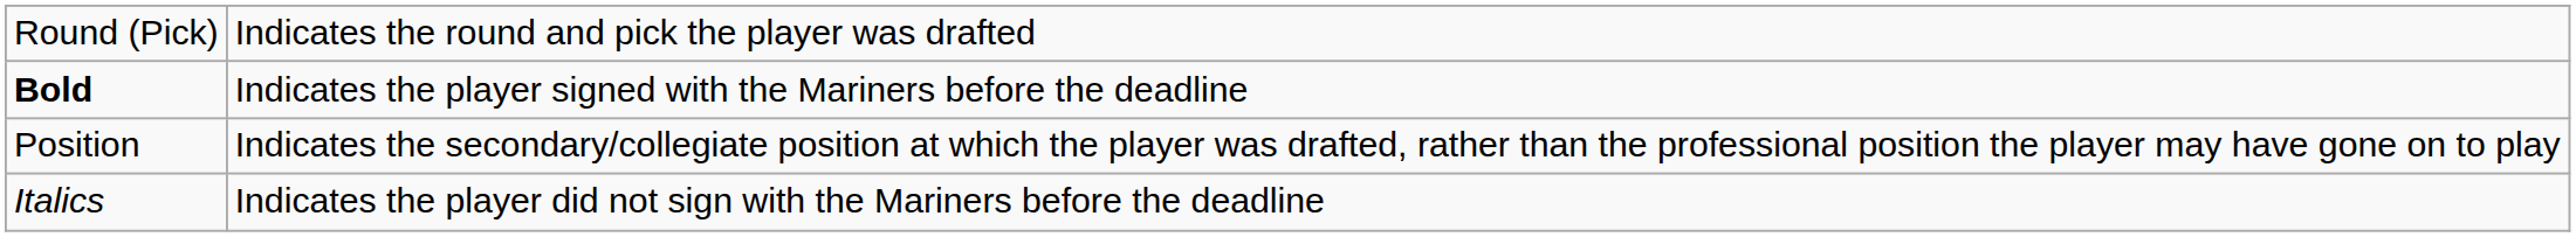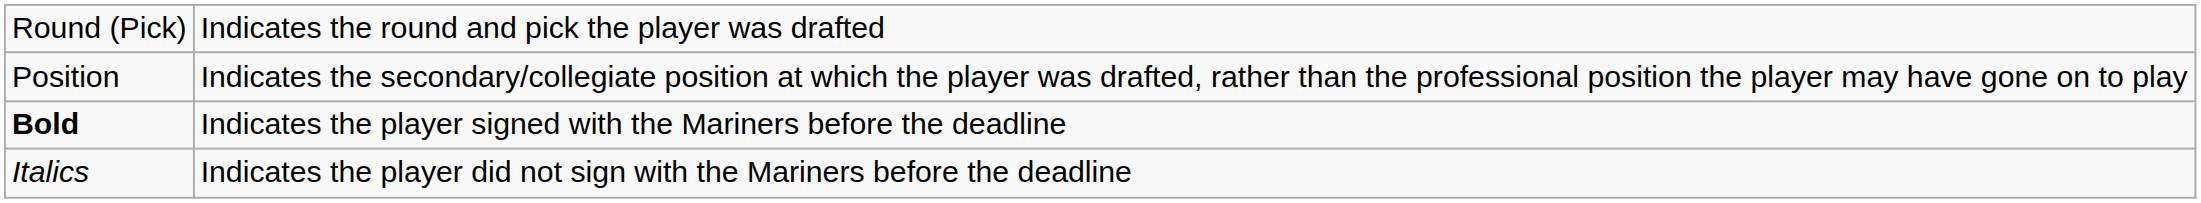 <table class="wikitable" border="1">
 <tr>
 <td>Round (Pick)</td>
 <td>Indicates the round and pick the player was drafted</td>
 </tr>
 <tr>
+<td>Position</td>
+<td>Indicates the secondary/collegiate position at which the player was drafted, rather than the professional position the player may have gone on to play</td>
+</tr>
+<tr>
 <td><strong>Bold</strong></td>
 <td>Indicates the player signed with the Mariners before the deadline</td>
-</tr>
-<tr>
-<td>Position</td>
-<td>Indicates the secondary/collegiate position at which the player was drafted, rather than the professional position the player may have gone on to play</td>
 </tr>
 <tr>
 <td><em>Italics</em></td>
 <td>Indicates the player did not sign with the Mariners before the deadline</td>
 </tr>
 </table>
